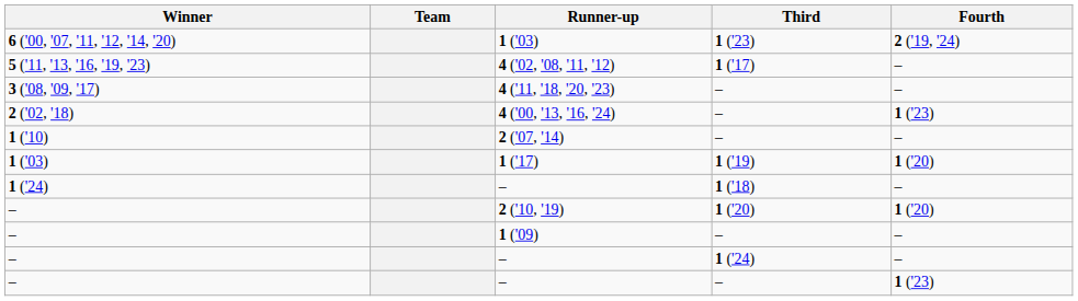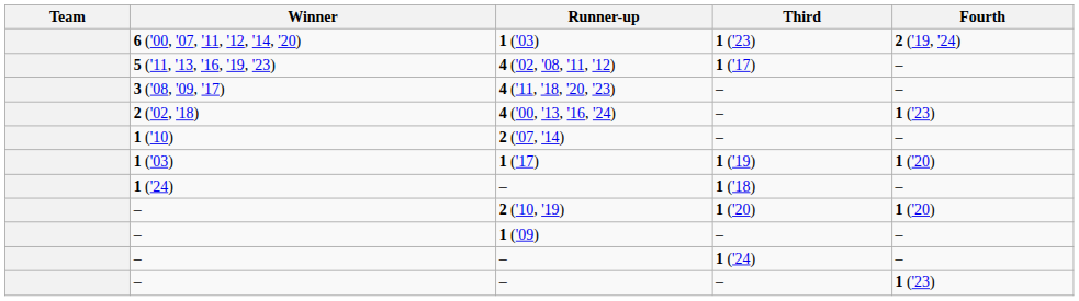 <table class="wikitable sortable" style="width:100%; max-width:70em;">
 <tr>
+<th style="width:10em;">Team</th>
 <th style="width:32em;">Winner</th>
-<th style="width:10em;">Team</th>
 <th style="width:18em;">Runner-up</th>
 <th style="width:15em;">Third</th>
 <th style="width:15em;">Fourth</th>
 </tr>
 <tr>
+<th></th>
 <td><strong>6</strong> (<a href='#'>'00</a>, <a href='#'>'07</a>, <a href='#'>'11</a>, <a href='#'>'12</a>, <a href='#'>'14</a>, <a href='#'>'20</a>)</td>
-<th></th>
 <td><strong>1</strong> (<a href='#'>'03</a>)</td>
 <td><strong>1</strong> (<a href='#'>'23</a>)</td>
 <td><strong>2</strong> (<a href='#'>'19</a>, <a href='#'>'24</a>)</td>
 </tr>
 <tr>
+<th></th>
 <td><strong>5</strong> (<a href='#'>'11</a>, <a href='#'>'13</a>, <a href='#'>'16</a>, <a href='#'>'19</a>, <a href='#'>'23</a>)</td>
-<th></th>
 <td><strong>4</strong> (<a href='#'>'02</a>, <a href='#'>'08</a>, <a href='#'>'11</a>, <a href='#'>'12</a>)</td>
 <td><strong>1</strong> (<a href='#'>'17</a>)</td>
 <td>–</td>
 </tr>
 <tr>
+<th></th>
 <td><strong>3</strong> (<a href='#'>'08</a>, <a href='#'>'09</a>, <a href='#'>'17</a>)</td>
-<th></th>
 <td><strong>4</strong> (<a href='#'>'11</a>, <a href='#'>'18</a>, <a href='#'>'20</a>, <a href='#'>'23</a>)</td>
 <td>–</td>
 <td>–</td>
 </tr>
 <tr>
+<th></th>
 <td><strong>2</strong> (<a href='#'>'02</a>, <a href='#'>'18</a>)</td>
-<th></th>
 <td><strong>4</strong> (<a href='#'>'00</a>, <a href='#'>'13</a>, <a href='#'>'16</a>, <a href='#'>'24</a>)</td>
 <td>–</td>
 <td><strong>1</strong> (<a href='#'>'23</a>)</td>
 </tr>
 <tr>
+<th></th>
 <td><strong>1</strong> (<a href='#'>'10</a>)</td>
-<th></th>
 <td><strong>2</strong> (<a href='#'>'07</a>, <a href='#'>'14</a>)</td>
 <td>–</td>
 <td>–</td>
 </tr>
 <tr>
+<th></th>
 <td><strong>1</strong> (<a href='#'>'03</a>)</td>
-<th></th>
 <td><strong>1</strong> (<a href='#'>'17</a>)</td>
 <td><strong>1</strong> (<a href='#'>'19</a>)</td>
 <td><strong>1</strong> (<a href='#'>'20</a>)</td>
 </tr>
 <tr>
+<th></th>
 <td><strong>1</strong> (<a href='#'>'24</a>)</td>
-<th></th>
 <td>–</td>
 <td><strong>1</strong> (<a href='#'>'18</a>)</td>
 <td>–</td>
 </tr>
 <tr>
+<th></th>
 <td>–</td>
-<th></th>
 <td><strong>2</strong> (<a href='#'>'10</a>, <a href='#'>'19</a>)</td>
 <td><strong>1</strong> (<a href='#'>'20</a>)</td>
 <td><strong>1</strong> (<a href='#'>'20</a>)</td>
 </tr>
 <tr>
+<th></th>
 <td>–</td>
-<th></th>
 <td><strong>1</strong> (<a href='#'>'09</a>)</td>
 <td>–</td>
 <td>–</td>
 </tr>
 <tr>
+<th></th>
 <td>–</td>
-<th></th>
 <td>–</td>
 <td><strong>1</strong> (<a href='#'>'24</a>)</td>
 <td>–</td>
 </tr>
 <tr>
+<th></th>
 <td>–</td>
-<th></th>
 <td>–</td>
 <td>–</td>
 <td><strong>1</strong> (<a href='#'>'23</a>)</td>
 </tr>
 </table>
